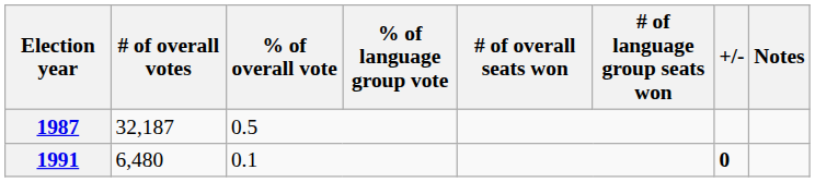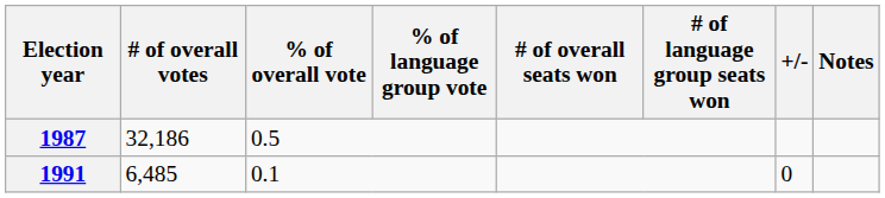 <table class=wikitable>
 <tr>
 <th>Election year</th>
 <th># of overall votes</th>
 <th>% of overall vote</th>
 <th>% of language<br>group vote</th>
 <th># of overall seats won</th>
 <th># of language<br>group seats won</th>
 <th>+/-</th>
 <th>Notes</th>
 </tr>
 <tr>
 <th><strong><a href='#'>1987</a></strong></th>
-<td>32,187</td>
+<td>32,186</td>
 <td colspan=2>0.5</td>
 <td colspan=2></td>
 <td></td>
 <td></td>
 </tr>
 <tr>
 <th><strong><a href='#'>1991</a></strong></th>
-<td>6,480</td>
+<td>6,485</td>
 <td colspan=2>0.1</td>
 <td colspan=2></td>
-<td><strong> 0</strong></td>
+<td> 0</td>
 <td></td>
 </tr>
 </table>
